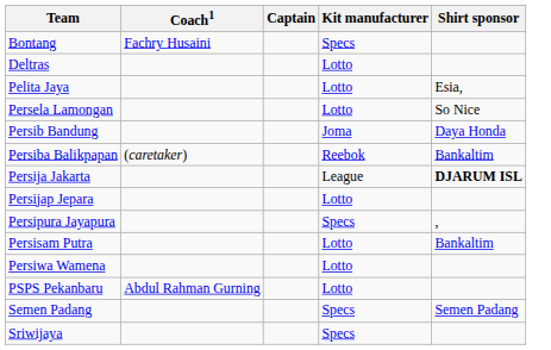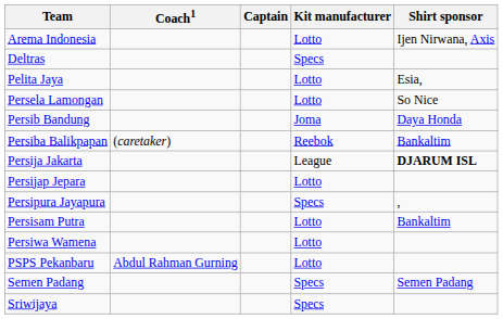 <table class="wikitable sortable" style="text-align: left;">
 <tr>
 <th>Team</th>
 <th>Coach<sup>1</sup></th>
 <th>Captain</th>
 <th>Kit manufacturer</th>
 <th>Shirt sponsor</th>
 </tr>
 <tr>
-<td><a href='#'>Bontang</a></td>
-<td> <a href='#'>Fachry Husaini</a></td>
+<td><a href='#'>Arema Indonesia</a></td>
 <td> </td>
-<td><a href='#'>Specs</a></td>
-<td></td>
+<td> </td>
+<td><a href='#'>Lotto</a></td>
+<td>Ijen Nirwana, <a href='#'>Axis</a></td>
 </tr>
 <tr>
 <td><a href='#'>Deltras</a></td>
 <td> </td>
 <td> </td>
-<td><a href='#'>Lotto</a></td>
+<td><a href='#'>Specs</a></td>
 <td></td>
 </tr>
 <tr>
 <td><a href='#'>Pelita Jaya</a></td>
 <td> </td>
 <td> </td>
 <td><a href='#'>Lotto</a></td>
 <td>Esia, </td>
 </tr>
 <tr>
 <td><a href='#'>Persela Lamongan</a></td>
 <td> </td>
 <td> </td>
 <td><a href='#'>Lotto</a></td>
 <td>So Nice</td>
 </tr>
 <tr>
 <td><a href='#'>Persib Bandung</a></td>
 <td> </td>
 <td> </td>
 <td><a href='#'>Joma</a></td>
 <td><a href='#'>Daya Honda</a></td>
 </tr>
 <tr>
 <td><a href='#'>Persiba Balikpapan</a></td>
 <td>  (<em>caretaker</em>)</td>
 <td> </td>
 <td><a href='#'>Reebok</a></td>
 <td><a href='#'>Bankaltim</a></td>
 </tr>
 <tr>
 <td><a href='#'>Persija Jakarta</a></td>
 <td> </td>
 <td> </td>
 <td>League</td>
 <td><strong>DJARUM ISL</strong></td>
 </tr>
 <tr>
 <td><a href='#'>Persijap Jepara</a></td>
 <td> </td>
 <td> </td>
 <td><a href='#'>Lotto</a></td>
 <td></td>
 </tr>
 <tr>
 <td><a href='#'>Persipura Jayapura</a></td>
 <td> </td>
 <td> </td>
 <td><a href='#'>Specs</a></td>
 <td>,</td>
 </tr>
 <tr>
 <td><a href='#'>Persisam Putra</a></td>
 <td> </td>
 <td> </td>
 <td><a href='#'>Lotto</a></td>
 <td><a href='#'>Bankaltim</a></td>
 </tr>
 <tr>
 <td><a href='#'>Persiwa Wamena</a></td>
 <td> </td>
 <td> </td>
 <td><a href='#'>Lotto</a></td>
 <td></td>
 </tr>
 <tr>
 <td><a href='#'>PSPS Pekanbaru</a></td>
 <td> <a href='#'>Abdul Rahman Gurning</a></td>
 <td> </td>
 <td><a href='#'>Lotto</a></td>
 <td></td>
 </tr>
 <tr>
 <td><a href='#'>Semen Padang</a></td>
 <td> </td>
 <td> </td>
 <td><a href='#'>Specs</a></td>
 <td><a href='#'>Semen Padang</a></td>
 </tr>
 <tr>
 <td><a href='#'>Sriwijaya</a></td>
 <td> </td>
 <td> </td>
 <td><a href='#'>Specs</a></td>
 <td></td>
 </tr>
 </table>
